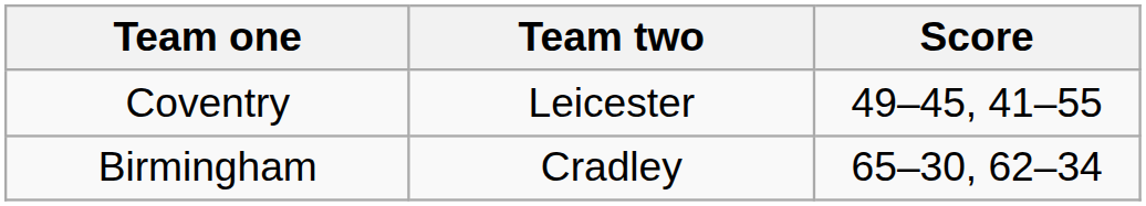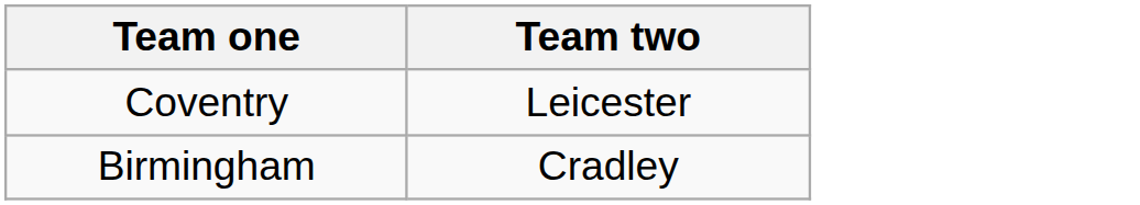 <table class="wikitable" style="text-align: center">
 <tr>
 <th width=150>Team one</th>
 <th width=150>Team two</th>
-<th width=120>Score</th>
 </tr>
 <tr>
 <td>Coventry</td>
 <td>Leicester</td>
-<td>49–45, 41–55</td>
 </tr>
 <tr>
 <td>Birmingham</td>
 <td>Cradley</td>
-<td>65–30, 62–34</td>
 </tr>
 </table>
